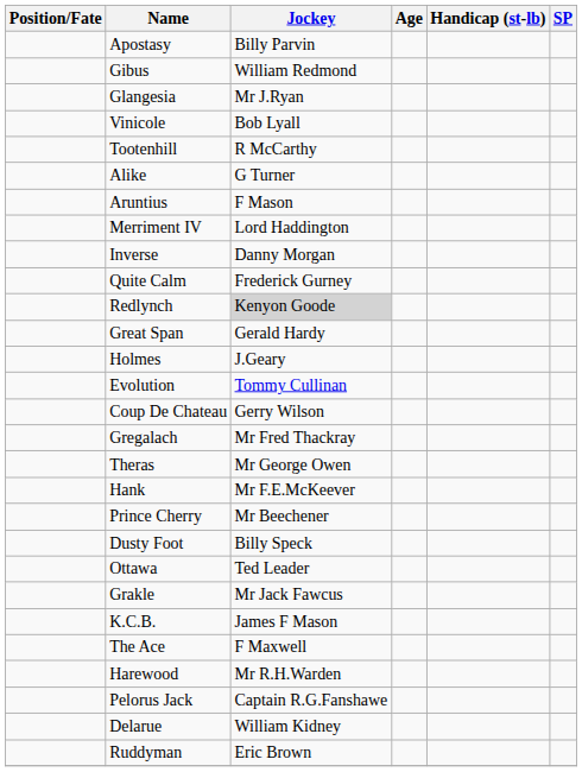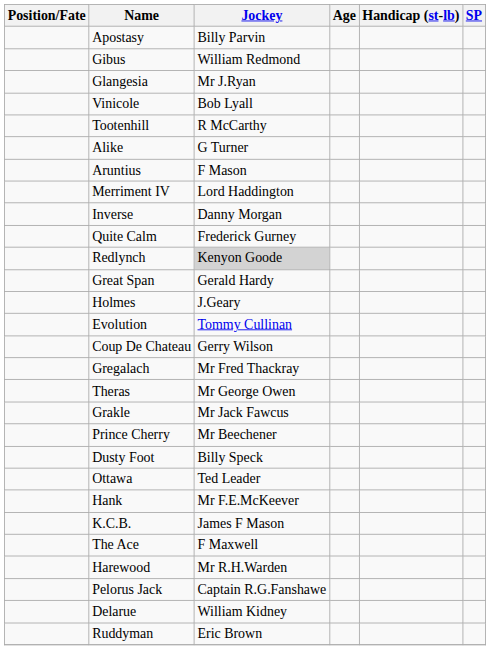 <table class="wikitable sortable">
 <tr>
 <th>Position/Fate</th>
 <th>Name</th>
 <th><a href='#'>Jockey</a></th>
 <th>Age</th>
 <th>Handicap (<a href='#'>st</a>-<a href='#'>lb</a>)</th>
 <th><a href='#'>SP</a></th>
 </tr>
 <tr>
 <td></td>
 <td>Apostasy</td>
 <td>Billy Parvin</td>
 <td></td>
 <td></td>
 <td></td>
 </tr>
 <tr>
 <td></td>
 <td>Gibus</td>
 <td>William Redmond</td>
 <td></td>
 <td></td>
 <td></td>
 </tr>
 <tr>
 <td></td>
 <td>Glangesia</td>
 <td>Mr J.Ryan</td>
 <td></td>
 <td></td>
 <td></td>
 </tr>
 <tr>
 <td></td>
 <td>Vinicole</td>
 <td>Bob Lyall</td>
 <td></td>
 <td></td>
 <td></td>
 </tr>
 <tr>
 <td></td>
 <td>Tootenhill</td>
 <td>R McCarthy</td>
 <td></td>
 <td></td>
 <td></td>
 </tr>
 <tr>
 <td></td>
 <td>Alike</td>
 <td>G Turner</td>
 <td></td>
 <td></td>
 <td></td>
 </tr>
 <tr>
 <td></td>
 <td>Aruntius</td>
 <td>F Mason</td>
 <td></td>
 <td></td>
 <td></td>
 </tr>
 <tr>
 <td></td>
 <td>Merriment IV</td>
 <td>Lord Haddington</td>
 <td></td>
 <td></td>
 <td></td>
 </tr>
 <tr>
 <td></td>
 <td>Inverse</td>
 <td>Danny Morgan</td>
 <td></td>
 <td></td>
 <td></td>
 </tr>
 <tr>
 <td></td>
 <td>Quite Calm</td>
 <td>Frederick Gurney</td>
 <td></td>
 <td></td>
 <td></td>
 </tr>
 <tr>
 <td></td>
 <td>Redlynch</td>
 <td style="background: lightgrey;">Kenyon Goode</td>
 <td></td>
 <td></td>
 <td></td>
 </tr>
 <tr>
 <td></td>
 <td>Great Span</td>
 <td>Gerald Hardy</td>
 <td></td>
 <td></td>
 <td></td>
 </tr>
 <tr>
 <td></td>
 <td>Holmes</td>
 <td>J.Geary</td>
 <td></td>
 <td></td>
 <td></td>
 </tr>
 <tr>
 <td></td>
 <td>Evolution</td>
 <td><a href='#'>Tommy Cullinan</a></td>
 <td></td>
 <td></td>
 <td></td>
 </tr>
 <tr>
 <td></td>
 <td>Coup De Chateau</td>
 <td>Gerry Wilson</td>
 <td></td>
 <td></td>
 <td></td>
 </tr>
 <tr>
 <td></td>
 <td>Gregalach</td>
 <td>Mr Fred Thackray</td>
 <td></td>
 <td></td>
 <td></td>
 </tr>
 <tr>
 <td></td>
 <td>Theras</td>
 <td>Mr George Owen</td>
 <td></td>
 <td></td>
 <td></td>
 </tr>
 <tr>
 <td></td>
-<td>Hank</td>
-<td>Mr F.E.McKeever</td>
+<td>Grakle</td>
+<td>Mr Jack Fawcus</td>
 <td></td>
 <td></td>
 <td></td>
 </tr>
 <tr>
 <td></td>
 <td>Prince Cherry</td>
 <td>Mr Beechener</td>
 <td></td>
 <td></td>
 <td></td>
 </tr>
 <tr>
 <td></td>
 <td>Dusty Foot</td>
 <td>Billy Speck</td>
 <td></td>
 <td></td>
 <td></td>
 </tr>
 <tr>
 <td></td>
 <td>Ottawa</td>
 <td>Ted Leader</td>
 <td></td>
 <td></td>
 <td></td>
 </tr>
 <tr>
 <td></td>
-<td>Grakle</td>
-<td>Mr Jack Fawcus</td>
+<td>Hank</td>
+<td>Mr F.E.McKeever</td>
 <td></td>
 <td></td>
 <td></td>
 </tr>
 <tr>
 <td></td>
 <td>K.C.B.</td>
 <td>James F Mason</td>
 <td></td>
 <td></td>
 <td></td>
 </tr>
 <tr>
 <td></td>
 <td>The Ace</td>
 <td>F Maxwell</td>
 <td></td>
 <td></td>
 <td></td>
 </tr>
 <tr>
 <td></td>
 <td>Harewood</td>
 <td>Mr R.H.Warden</td>
 <td></td>
 <td></td>
 <td></td>
 </tr>
 <tr>
 <td></td>
 <td>Pelorus Jack</td>
 <td>Captain R.G.Fanshawe</td>
 <td></td>
 <td></td>
 <td></td>
 </tr>
 <tr>
 <td></td>
 <td>Delarue</td>
 <td>William Kidney</td>
 <td></td>
 <td></td>
 <td></td>
 </tr>
 <tr>
 <td></td>
 <td>Ruddyman</td>
 <td>Eric Brown</td>
 <td></td>
 <td></td>
 <td></td>
 </tr>
 <tr>
 </tr>
 </table>
